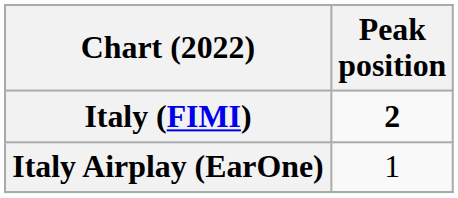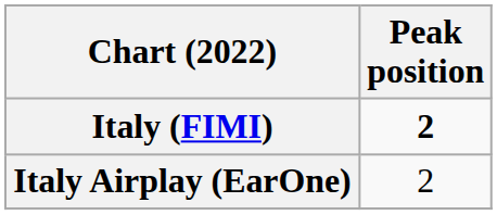 <table class="wikitable sortable plainrowheaders" style="text-align:center">
 <tr>
 <th scope="col">Chart (2022)</th>
 <th scope="col">Peak<br>position</th>
 </tr>
 <tr>
 <th scope="row">Italy (<a href='#'>FIMI</a>)</th>
 <td><strong>2</strong></td>
 </tr>
 <tr>
 <th scope="row">Italy Airplay (EarOne)</th>
-<td>1</td>
+<td>2</td>
 </tr>
 <tr>
 </tr>
 </table>
